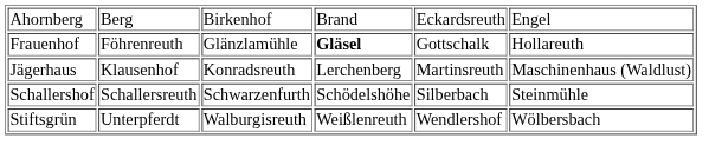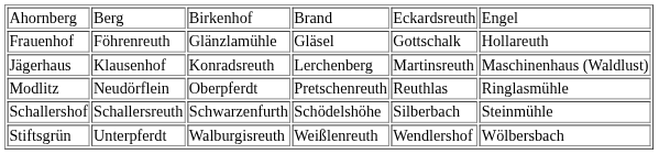 <table border=1>
 <tr>
 <td>Ahornberg</td>
 <td>Berg</td>
 <td>Birkenhof</td>
 <td>Brand</td>
 <td>Eckardsreuth</td>
 <td>Engel</td>
 </tr>
 <tr>
 <td>Frauenhof</td>
 <td>Föhrenreuth</td>
 <td>Glänzlamühle</td>
-<td><strong>Gläsel</strong></td>
+<td>Gläsel</td>
 <td>Gottschalk</td>
 <td>Hollareuth</td>
 </tr>
 <tr>
 <td>Jägerhaus</td>
 <td>Klausenhof</td>
 <td>Konradsreuth</td>
 <td>Lerchenberg</td>
 <td>Martinsreuth</td>
 <td>Maschinenhaus (Waldlust)</td>
+</tr>
+<tr>
+<td>Modlitz</td>
+<td>Neudörflein</td>
+<td>Oberpferdt</td>
+<td>Pretschenreuth</td>
+<td>Reuthlas</td>
+<td>Ringlasmühle</td>
 </tr>
 <tr>
 <td>Schallershof</td>
 <td>Schallersreuth</td>
 <td>Schwarzenfurth</td>
 <td>Schödelshöhe</td>
 <td>Silberbach</td>
 <td>Steinmühle</td>
 </tr>
 <tr>
 <td>Stiftsgrün</td>
 <td>Unterpferdt</td>
 <td>Walburgisreuth</td>
 <td>Weißlenreuth</td>
 <td>Wendlershof</td>
 <td>Wölbersbach</td>
 </tr>
 </table>
